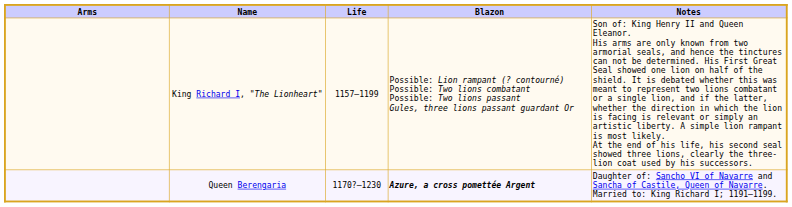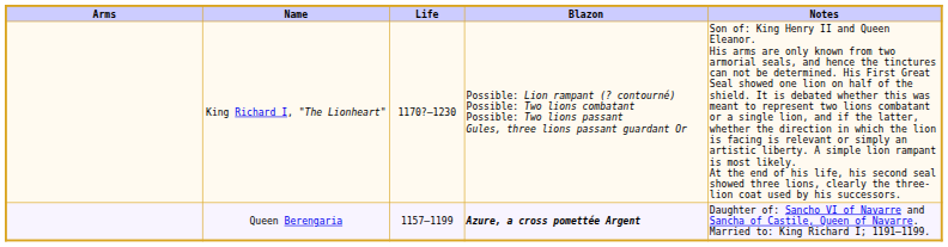 <table width="100%" border="1" cellpadding="2" cellspacing="0" style="margin: 0.5em 0.3em 0.5em 0; background: #f9f9f9; border: 3px solid goldenrod; border-collapse: collapse;">
 <tr>
 <th width="21%" bgcolor = "#ccccff">Arms</th>
 <th width="20%" bgcolor = "#ccccff">Name</th>
 <th width="8%" bgcolor = "#ccccff">Life</th>
 <th width="26%" bgcolor = "#ccccff">Blazon</th>
 <th width="26%" bgcolor = "#ccccff">Notes</th>
 </tr>
 <tr bgcolor=fffaf0>
 <td align="center"><br> <br> </td>
 <td align="center">King <a href='#'>Richard I</a>, <em>"The Lionheart"</em></td>
-<td align="center">1157–1199</td>
+<td align="center">1170?–1230</td>
 <td>Possible: <em>Lion rampant (? contourné)</em><br>Possible: <em>Two lions combatant</em><br>Possible: <em>Two lions passant</em><br><em>Gules, three lions passant guardant Or</em></td>
 <td>Son of: King Henry II and Queen Eleanor.<br>His arms are only known from two armorial seals, and hence the tinctures can not be determined. His First Great Seal showed one lion on half of the shield. It is debated whether this was meant to represent two lions combatant or a single lion, and if the latter, whether the direction in which the lion is facing is relevant or simply an artistic liberty. A simple lion rampant is most likely.<br>At the end of his life, his second seal showed three lions, clearly the three-lion coat used by his successors.</td>
 </tr>
 <tr bgcolor=#f8f4ff>
 <td align="center"></td>
 <td align="center">Queen <a href='#'>Berengaria</a></td>
-<td align="center">1170?–1230</td>
+<td align="center">1157–1199</td>
 <td><strong><em>Azure, a cross pomettée Argent</em></strong></td>
 <td>Daughter of: <a href='#'>Sancho VI of Navarre</a> and <a href='#'>Sancha of Castile, Queen of Navarre</a>.<br>Married to: King Richard I; 1191–1199.</td>
 </tr>
 </table>
